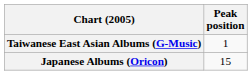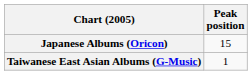 <table class="wikitable plainrowheaders sortable">
 <tr>
 <th>Chart (2005)</th>
 <th>Peak<br>position</th>
 </tr>
 <tr>
+<th scope="row">Japanese Albums (<a href='#'>Oricon</a>)</th>
+<td style="text-align:center;">15</td>
+</tr>
+<tr>
 <th scope="row">Taiwanese East Asian Albums (<a href='#'>G-Music</a>)</th>
 <td style="text-align:center;">1</td>
 </tr>
-<tr>
-<th scope="row">Japanese Albums (<a href='#'>Oricon</a>)</th>
-<td style="text-align:center;">15</td>
-</tr>
 </table>
